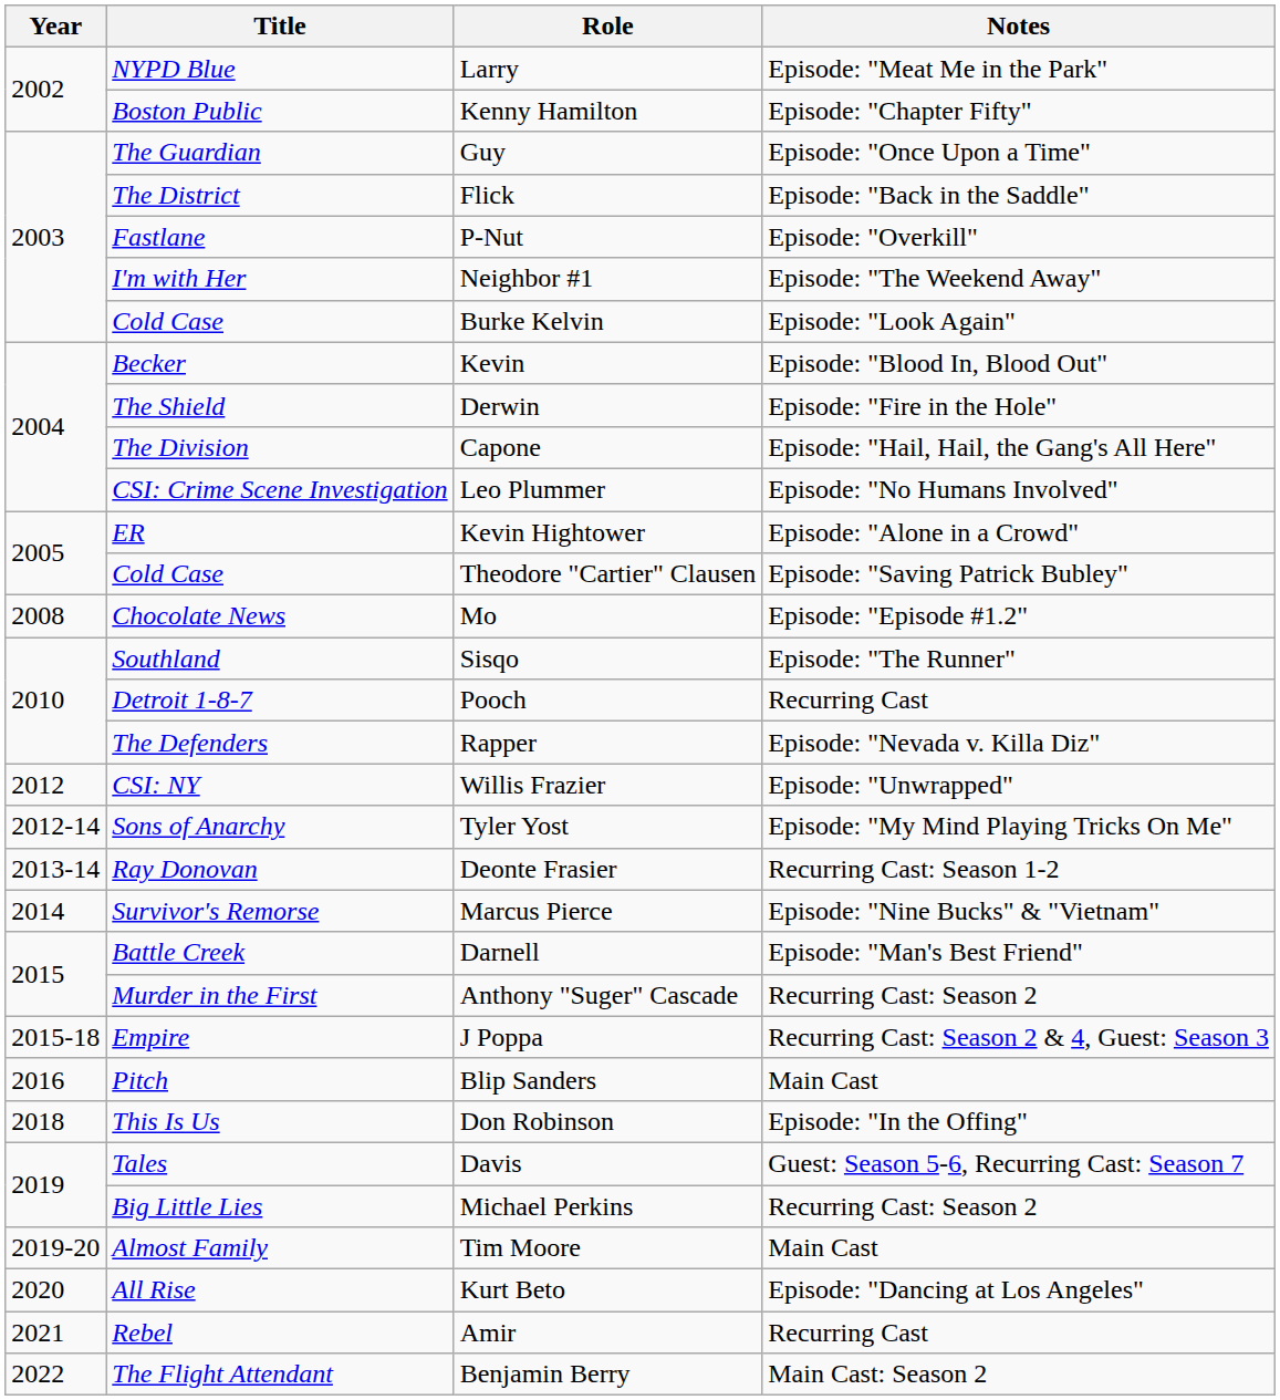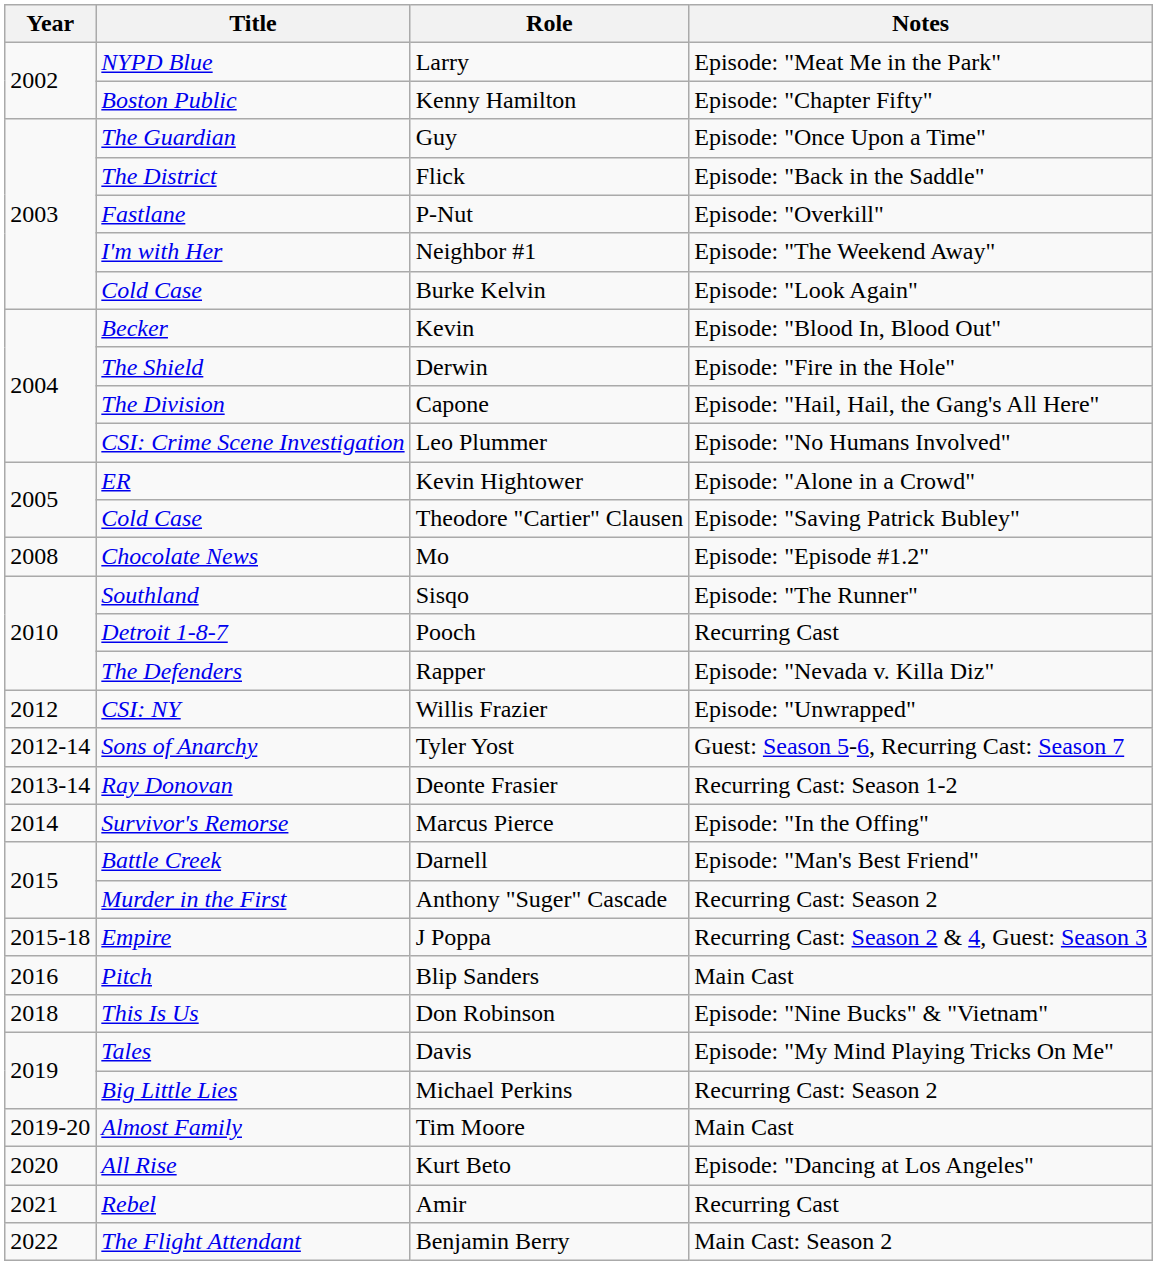 <table class="wikitable plainrowheaders sortable" style="margin-right: 0;">
 <tr>
 <th>Year</th>
 <th>Title</th>
 <th>Role</th>
 <th>Notes</th>
 </tr>
 <tr>
 <td rowspan=2>2002</td>
 <td><em><a href='#'>NYPD Blue</a></em></td>
 <td>Larry</td>
 <td>Episode: "Meat Me in the Park"</td>
 </tr>
 <tr>
 <td><em><a href='#'>Boston Public</a></em></td>
 <td>Kenny Hamilton</td>
 <td>Episode: "Chapter Fifty"</td>
 </tr>
 <tr>
 <td rowspan=5>2003</td>
 <td><em><a href='#'>The Guardian</a></em></td>
 <td>Guy</td>
 <td>Episode: "Once Upon a Time"</td>
 </tr>
 <tr>
 <td><em><a href='#'>The District</a></em></td>
 <td>Flick</td>
 <td>Episode: "Back in the Saddle"</td>
 </tr>
 <tr>
 <td><em><a href='#'>Fastlane</a></em></td>
 <td>P-Nut</td>
 <td>Episode: "Overkill"</td>
 </tr>
 <tr>
 <td><em><a href='#'>I'm with Her</a></em></td>
 <td>Neighbor #1</td>
 <td>Episode: "The Weekend Away"</td>
 </tr>
 <tr>
 <td><em><a href='#'>Cold Case</a></em></td>
 <td>Burke Kelvin</td>
 <td>Episode: "Look Again"</td>
 </tr>
 <tr>
 <td rowspan=4>2004</td>
 <td><em><a href='#'>Becker</a></em></td>
 <td>Kevin</td>
 <td>Episode: "Blood In, Blood Out"</td>
 </tr>
 <tr>
 <td><em><a href='#'>The Shield</a></em></td>
 <td>Derwin</td>
 <td>Episode: "Fire in the Hole"</td>
 </tr>
 <tr>
 <td><em><a href='#'>The Division</a></em></td>
 <td>Capone</td>
 <td>Episode: "Hail, Hail, the Gang's All Here"</td>
 </tr>
 <tr>
 <td><em><a href='#'>CSI: Crime Scene Investigation</a></em></td>
 <td>Leo Plummer</td>
 <td>Episode: "No Humans Involved"</td>
 </tr>
 <tr>
 <td rowspan=2>2005</td>
 <td><em><a href='#'>ER</a></em></td>
 <td>Kevin Hightower</td>
 <td>Episode: "Alone in a Crowd"</td>
 </tr>
 <tr>
 <td><em><a href='#'>Cold Case</a></em></td>
 <td>Theodore "Cartier" Clausen</td>
 <td>Episode: "Saving Patrick Bubley"</td>
 </tr>
 <tr>
 <td>2008</td>
 <td><em><a href='#'>Chocolate News</a></em></td>
 <td>Mo</td>
 <td>Episode: "Episode #1.2"</td>
 </tr>
 <tr>
 <td rowspan=3>2010</td>
 <td><em><a href='#'>Southland</a></em></td>
 <td>Sisqo</td>
 <td>Episode: "The Runner"</td>
 </tr>
 <tr>
 <td><em><a href='#'>Detroit 1-8-7</a></em></td>
 <td>Pooch</td>
 <td>Recurring Cast</td>
 </tr>
 <tr>
 <td><em><a href='#'>The Defenders</a></em></td>
 <td>Rapper</td>
 <td>Episode: "Nevada v. Killa Diz"</td>
 </tr>
 <tr>
 <td>2012</td>
 <td><em><a href='#'>CSI: NY</a></em></td>
 <td>Willis Frazier</td>
 <td>Episode: "Unwrapped"</td>
 </tr>
 <tr>
 <td>2012-14</td>
 <td><em><a href='#'>Sons of Anarchy</a></em></td>
 <td>Tyler Yost</td>
-<td>Episode: "My Mind Playing Tricks On Me"</td>
+<td>Guest: <a href='#'>Season 5</a>-<a href='#'>6</a>, Recurring Cast: <a href='#'>Season 7</a></td>
 </tr>
 <tr>
 <td>2013-14</td>
 <td><em><a href='#'>Ray Donovan</a></em></td>
 <td>Deonte Frasier</td>
 <td>Recurring Cast: Season 1-2</td>
 </tr>
 <tr>
 <td>2014</td>
 <td><em><a href='#'>Survivor's Remorse</a></em></td>
 <td>Marcus Pierce</td>
-<td>Episode: "Nine Bucks" & "Vietnam"</td>
+<td>Episode: "In the Offing"</td>
 </tr>
 <tr>
 <td rowspan=2>2015</td>
 <td><em><a href='#'>Battle Creek</a></em></td>
 <td>Darnell</td>
 <td>Episode: "Man's Best Friend"</td>
 </tr>
 <tr>
 <td><em><a href='#'>Murder in the First</a></em></td>
 <td>Anthony "Suger" Cascade</td>
 <td>Recurring Cast: Season 2</td>
 </tr>
 <tr>
 <td>2015-18</td>
 <td><em><a href='#'>Empire</a></em></td>
 <td>J Poppa</td>
 <td>Recurring Cast: <a href='#'>Season 2</a> & <a href='#'>4</a>, Guest: <a href='#'>Season 3</a></td>
 </tr>
 <tr>
 <td>2016</td>
 <td><em><a href='#'>Pitch</a></em></td>
 <td>Blip Sanders</td>
 <td>Main Cast</td>
 </tr>
 <tr>
 <td>2018</td>
 <td><em><a href='#'>This Is Us</a></em></td>
 <td>Don Robinson</td>
-<td>Episode: "In the Offing"</td>
+<td>Episode: "Nine Bucks" & "Vietnam"</td>
 </tr>
 <tr>
 <td rowspan="2">2019</td>
 <td><em><a href='#'>Tales</a></em></td>
 <td>Davis</td>
-<td>Guest: <a href='#'>Season 5</a>-<a href='#'>6</a>, Recurring Cast: <a href='#'>Season 7</a></td>
+<td>Episode: "My Mind Playing Tricks On Me"</td>
 </tr>
 <tr>
 <td><em><a href='#'>Big Little Lies</a></em></td>
 <td>Michael Perkins</td>
 <td>Recurring Cast: Season 2</td>
 </tr>
 <tr>
 <td>2019-20</td>
 <td><em><a href='#'>Almost Family</a></em></td>
 <td>Tim Moore</td>
 <td>Main Cast</td>
 </tr>
 <tr>
 <td>2020</td>
 <td><em><a href='#'>All Rise</a></em></td>
 <td>Kurt Beto</td>
 <td>Episode: "Dancing at Los Angeles"</td>
 </tr>
 <tr>
 <td>2021</td>
 <td><em><a href='#'>Rebel</a></em></td>
 <td>Amir</td>
 <td>Recurring Cast</td>
 </tr>
 <tr>
 <td>2022</td>
 <td><em><a href='#'>The Flight Attendant</a></em></td>
 <td>Benjamin Berry</td>
 <td>Main Cast: Season 2</td>
 </tr>
 </table>
